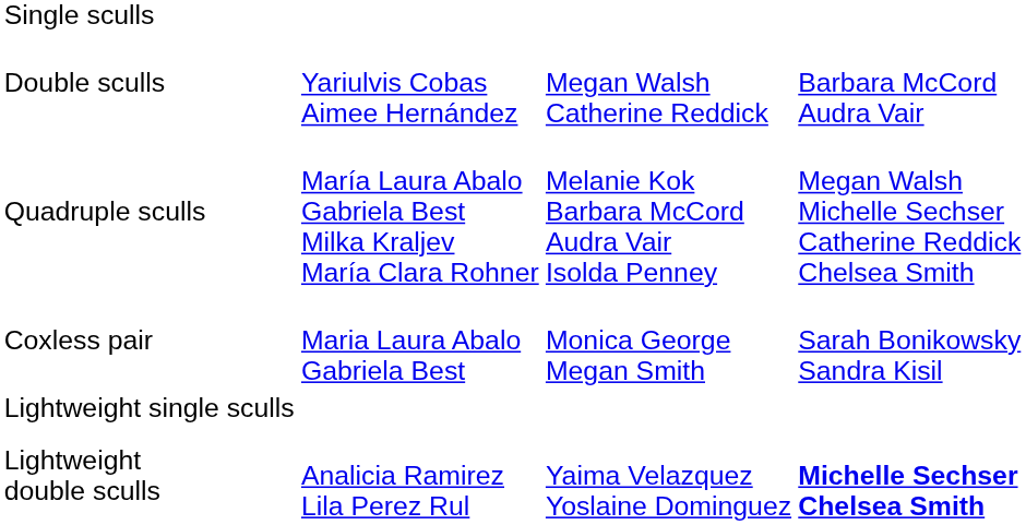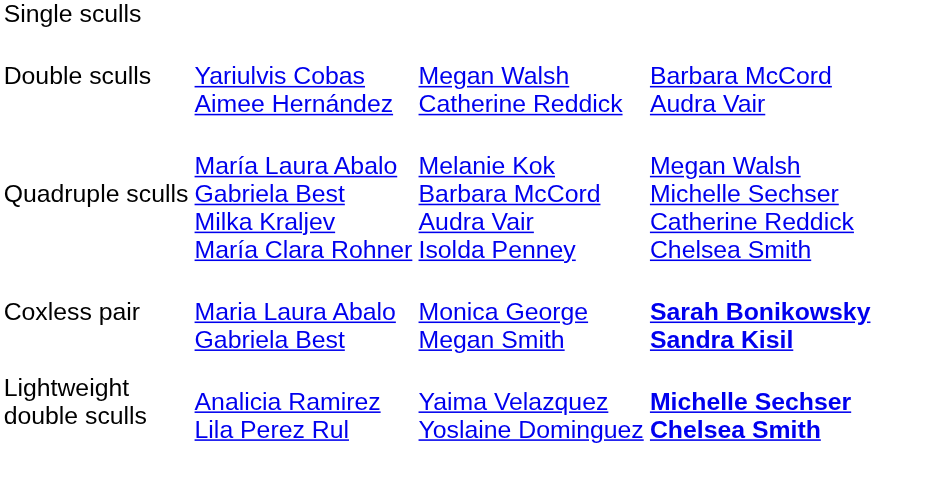 <table>
 <tr>
 <td>Single sculls <br></td>
 <td></td>
 <td></td>
 <td></td>
 </tr>
 <tr>
 <td>Double sculls <br></td>
 <td><br><a href='#'>Yariulvis Cobas</a><br> <a href='#'>Aimee Hernández</a></td>
 <td><br><a href='#'>Megan Walsh</a><br> <a href='#'>Catherine Reddick</a></td>
 <td> <br><a href='#'>Barbara McCord</a><br> <a href='#'>Audra Vair</a></td>
 </tr>
 <tr>
 <td>Quadruple sculls <br></td>
 <td><br><a href='#'>María Laura Abalo</a><br> <a href='#'>Gabriela Best</a><br> <a href='#'>Milka Kraljev</a><br> <a href='#'>María Clara Rohner</a></td>
 <td><br><a href='#'>Melanie Kok</a><br> <a href='#'>Barbara McCord</a><br> <a href='#'>Audra Vair</a><br> <a href='#'>Isolda Penney</a></td>
 <td> <br><a href='#'>Megan Walsh</a><br> <a href='#'>Michelle Sechser</a><br> <a href='#'>Catherine Reddick</a><br> <a href='#'>Chelsea Smith</a></td>
 </tr>
 <tr>
 <td>Coxless pair <br></td>
 <td><br><a href='#'>Maria Laura Abalo</a><br><a href='#'>Gabriela Best</a></td>
 <td><br><a href='#'>Monica George</a><br><a href='#'>Megan Smith</a></td>
-<td> <br><a href='#'>Sarah Bonikowsky</a><br><a href='#'>Sandra Kisil</a></td>
-</tr>
-<tr>
-<td>Lightweight single sculls  <br></td>
-<td></td>
-<td></td>
-<td></td>
+<td><strong> <br><a href='#'>Sarah Bonikowsky</a><br><a href='#'>Sandra Kisil</a></strong></td>
 </tr>
 <tr>
 <td>Lightweight<br>double sculls <br></td>
 <td><br><a href='#'>Analicia Ramirez</a><br> <a href='#'>Lila Perez Rul</a></td>
 <td><br><a href='#'>Yaima Velazquez</a><br> <a href='#'>Yoslaine Dominguez</a></td>
 <td><strong> <br><a href='#'>Michelle Sechser</a><br> <a href='#'>Chelsea Smith</a></strong></td>
 </tr>
 </table>
